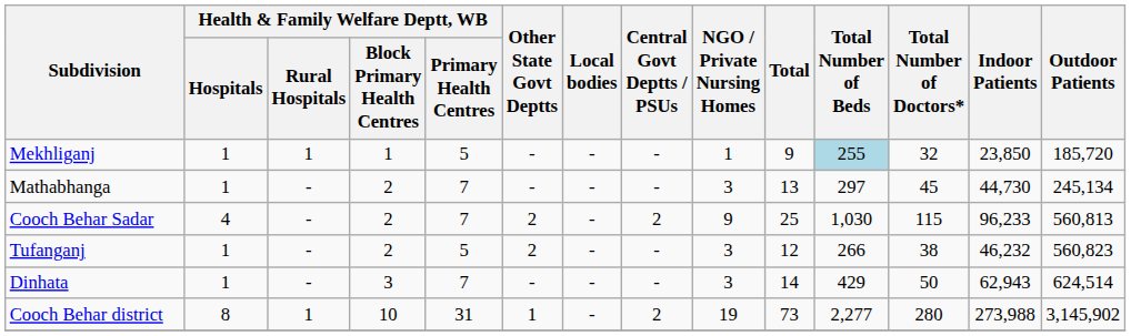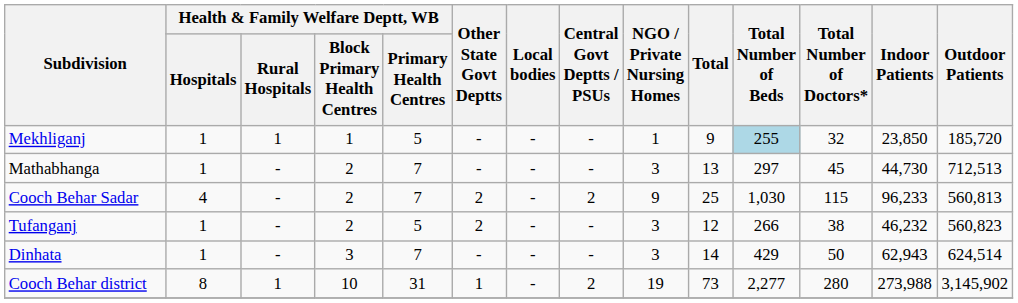 <table class="wikitable" style="text-align:center;font-size: 9pt">
 <tr>
 <th width="110" rowspan="2">Subdivision</th>
 <th width="160" colspan="4" rowspan="1">Health & Family Welfare Deptt, WB</th>
 <th widthspan="110" rowspan="2">Other<br>State<br>Govt<br>Deptts</th>
 <th widthspan="110" rowspan="2">Local<br>bodies</th>
 <th widthspan="110" rowspan="2">Central<br>Govt<br>Deptts /<br>PSUs</th>
 <th widthspan="110" rowspan="2">NGO /<br>Private<br>Nursing<br>Homes</th>
 <th widthspan="110" rowspan="2">Total</th>
 <th widthspan="110" rowspan="2">Total<br>Number<br>of<br>Beds</th>
 <th widthspan="110" rowspan="2">Total<br>Number<br>of<br>Doctors*</th>
 <th widthspan="130" rowspan="2">Indoor<br>Patients</th>
 <th widthspan="130" rowspan="2">Outdoor<br>Patients</th>
 </tr>
 <tr>
 <th width="40">Hospitals<br></th>
 <th width="40">Rural<br>Hospitals<br></th>
 <th width="40">Block<br>Primary<br>Health<br>Centres<br></th>
 <th width="40">Primary<br>Health<br>Centres<br></th>
 </tr>
 <tr>
 <td align=left><a href='#'>Mekhliganj</a></td>
 <td align="center">1</td>
 <td align="center">1</td>
 <td align="center">1</td>
 <td align="center">5</td>
 <td align="center">-</td>
 <td align="center">-</td>
 <td align="center">-</td>
 <td align="center">1</td>
 <td align="center">9</td>
 <td align="center" style="background: lightblue;">255</td>
 <td align="center">32</td>
 <td align="center">23,850</td>
 <td align="center">185,720</td>
 </tr>
 <tr>
 <td align=left>Mathabhanga</td>
 <td align="center">1</td>
 <td align="center">-</td>
 <td align="center">2</td>
 <td align="center">7</td>
 <td align="center">-</td>
 <td align="center">-</td>
 <td align="center">-</td>
 <td align="center">3</td>
 <td align="center">13</td>
 <td align="center">297</td>
 <td align="center">45</td>
 <td align="center">44,730</td>
-<td align="center">245,134</td>
+<td align="center">712,513</td>
 </tr>
 <tr>
 <td align=left><a href='#'>Cooch Behar Sadar</a></td>
 <td align="center">4</td>
 <td align="center">-</td>
 <td align="center">2</td>
 <td align="center">7</td>
 <td align="center">2</td>
 <td align="center">-</td>
 <td align="center">2</td>
 <td align="center">9</td>
 <td align="center">25</td>
 <td align="center">1,030</td>
 <td align="center">115</td>
 <td align="center">96,233</td>
 <td align="center">560,813</td>
 </tr>
 <tr>
 <td align=left><a href='#'>Tufanganj</a></td>
 <td align="center">1</td>
 <td align="center">-</td>
 <td align="center">2</td>
 <td align="center">5</td>
 <td align="center">2</td>
 <td align="center">-</td>
 <td align="center">-</td>
 <td align="center">3</td>
 <td align="center">12</td>
 <td align="center">266</td>
 <td align="center">38</td>
 <td align="center">46,232</td>
 <td align="center">560,823</td>
 </tr>
 <tr>
 <td align=left><a href='#'>Dinhata</a></td>
 <td align="center">1</td>
 <td align="center">-</td>
 <td align="center">3</td>
 <td align="center">7</td>
 <td align="center">-</td>
 <td align="center">-</td>
 <td align="center">-</td>
 <td align="center">3</td>
 <td align="center">14</td>
 <td align="center">429</td>
 <td align="center">50</td>
 <td align="center">62,943</td>
 <td align="center">624,514</td>
 </tr>
 <tr>
 <td align=left><a href='#'>Cooch Behar district</a></td>
 <td align="center">8</td>
 <td align="center">1</td>
 <td align="center">10</td>
 <td align="center">31</td>
 <td align="center">1</td>
 <td align="center">-</td>
 <td align="center">2</td>
 <td align="center">19</td>
 <td align="center">73</td>
 <td align="center">2,277</td>
 <td align="center">280</td>
 <td align="center">273,988</td>
 <td align="center">3,145,902</td>
 </tr>
 <tr>
 </tr>
 </table>
